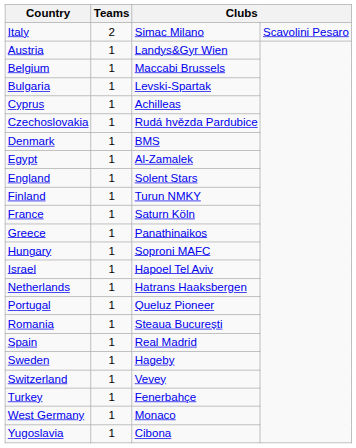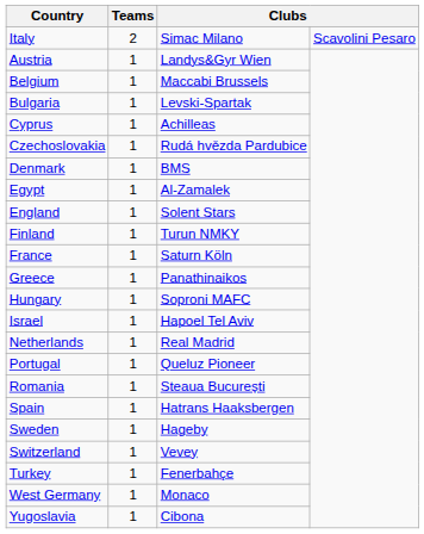 <table class="wikitable" style="margin-left:0.5em;">
 <tr>
 <th>Country</th>
 <th>Teams</th>
 <th colspan=5>Clubs</th>
 </tr>
 <tr>
 <td> <a href='#'>Italy</a></td>
 <td align=center>2</td>
 <td><a href='#'>Simac Milano</a></td>
 <td><a href='#'>Scavolini Pesaro</a></td>
 </tr>
 <tr>
 <td> <a href='#'>Austria</a></td>
 <td align=center>1</td>
 <td><a href='#'>Landys&Gyr Wien</a></td>
 </tr>
 <tr>
 <td> <a href='#'>Belgium</a></td>
 <td align=center>1</td>
 <td><a href='#'>Maccabi Brussels</a></td>
 </tr>
 <tr>
 <td> <a href='#'>Bulgaria</a></td>
 <td align=center>1</td>
 <td><a href='#'>Levski-Spartak</a></td>
 </tr>
 <tr>
 <td> <a href='#'>Cyprus</a></td>
 <td align=center>1</td>
 <td><a href='#'>Achilleas</a></td>
 </tr>
 <tr>
 <td> <a href='#'>Czechoslovakia</a></td>
 <td align=center>1</td>
 <td><a href='#'>Rudá hvězda Pardubice</a></td>
 </tr>
 <tr>
 <td> <a href='#'>Denmark</a></td>
 <td align=center>1</td>
 <td><a href='#'>BMS</a></td>
 </tr>
 <tr>
 <td> <a href='#'>Egypt</a></td>
 <td align=center>1</td>
 <td><a href='#'>Al-Zamalek</a></td>
 </tr>
 <tr>
 <td> <a href='#'>England</a></td>
 <td align=center>1</td>
 <td><a href='#'>Solent Stars</a></td>
 </tr>
 <tr>
 <td> <a href='#'>Finland</a></td>
 <td align=center>1</td>
 <td><a href='#'>Turun NMKY</a></td>
 </tr>
 <tr>
 <td> <a href='#'>France</a></td>
 <td align=center>1</td>
 <td><a href='#'>Saturn Köln</a></td>
 </tr>
 <tr>
 <td> <a href='#'>Greece</a></td>
 <td align=center>1</td>
 <td><a href='#'>Panathinaikos</a></td>
 </tr>
 <tr>
 <td> <a href='#'>Hungary</a></td>
 <td align=center>1</td>
 <td><a href='#'>Soproni MAFC</a></td>
 </tr>
 <tr>
 <td> <a href='#'>Israel</a></td>
 <td align=center>1</td>
 <td><a href='#'>Hapoel Tel Aviv</a></td>
 </tr>
 <tr>
 <td> <a href='#'>Netherlands</a></td>
 <td align=center>1</td>
-<td><a href='#'>Hatrans Haaksbergen</a></td>
+<td><a href='#'>Real Madrid</a></td>
 </tr>
 <tr>
 <td> <a href='#'>Portugal</a></td>
 <td align=center>1</td>
 <td><a href='#'>Queluz Pioneer</a></td>
 </tr>
 <tr>
 <td> <a href='#'>Romania</a></td>
 <td align=center>1</td>
 <td><a href='#'>Steaua București</a></td>
 </tr>
 <tr>
 <td> <a href='#'>Spain</a></td>
 <td align=center>1</td>
-<td><a href='#'>Real Madrid</a></td>
+<td><a href='#'>Hatrans Haaksbergen</a></td>
 </tr>
 <tr>
 <td> <a href='#'>Sweden</a></td>
 <td align=center>1</td>
 <td><a href='#'>Hageby</a></td>
 </tr>
 <tr>
 <td> <a href='#'>Switzerland</a></td>
 <td align=center>1</td>
 <td><a href='#'>Vevey</a></td>
 </tr>
 <tr>
 <td> <a href='#'>Turkey</a></td>
 <td align=center>1</td>
 <td><a href='#'>Fenerbahçe</a></td>
 </tr>
 <tr>
 <td> <a href='#'>West Germany</a></td>
 <td align=center>1</td>
 <td><a href='#'>Monaco</a></td>
 </tr>
 <tr>
 <td> <a href='#'>Yugoslavia</a></td>
 <td align=center>1</td>
 <td><a href='#'>Cibona</a></td>
 </tr>
 </table>
